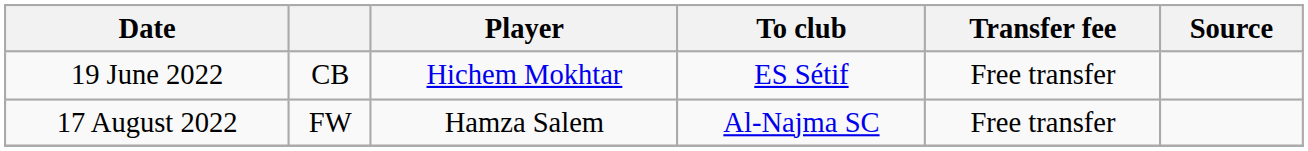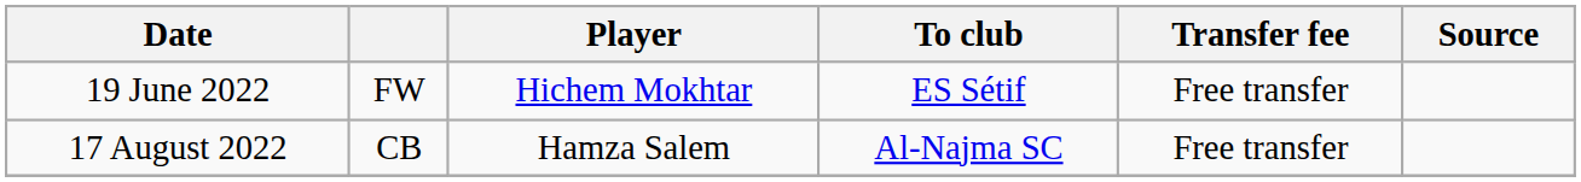 <table class="wikitable sortable" style="width:70%; text-align:center; font-size:85%; text-align:centre;">
 <tr>
 <th>Date</th>
 <th></th>
 <th>Player</th>
 <th>To club</th>
 <th>Transfer fee</th>
 <th>Source</th>
 </tr>
 <tr>
 <td>19 June 2022</td>
-<td>CB</td>
+<td>FW</td>
 <td> <a href='#'>Hichem Mokhtar</a></td>
 <td><a href='#'>ES Sétif</a></td>
 <td>Free transfer</td>
 <td></td>
 </tr>
 <tr>
 <td>17 August 2022</td>
-<td>FW</td>
+<td>CB</td>
 <td> Hamza Salem</td>
 <td> <a href='#'>Al-Najma SC</a></td>
 <td>Free transfer</td>
 <td></td>
 </tr>
 <tr>
 </tr>
 </table>
